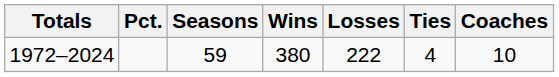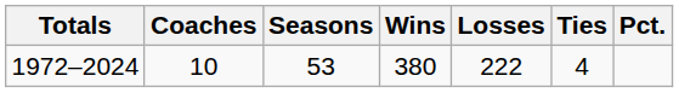 <table class="wikitable" style="text-align:center">
 <tr>
 <th>Totals</th>
-<th>Pct.</th>
+<th>Coaches</th>
 <th>Seasons</th>
 <th>Wins</th>
 <th>Losses</th>
 <th>Ties</th>
-<th>Coaches</th>
+<th>Pct.</th>
 </tr>
 <tr style="text-align:center">
 <td>1972–2024</td>
-<td></td>
-<td>59</td>
+<td>10</td>
+<td>53</td>
 <td>380</td>
 <td>222</td>
 <td>4</td>
-<td>10</td>
+<td></td>
 </tr>
 </table>
